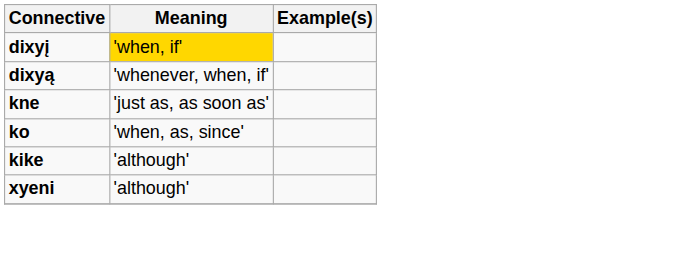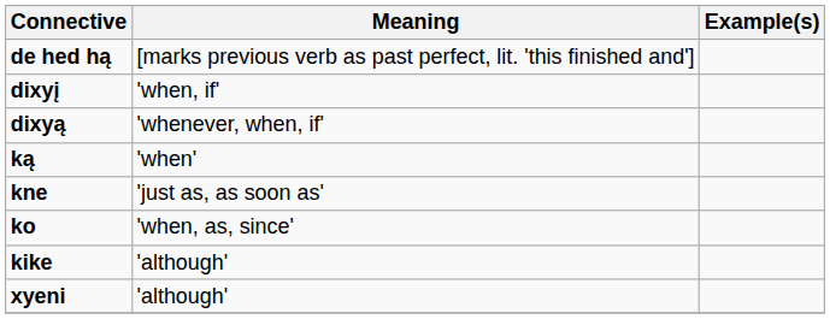 <table class="wikitable">
 <tr>
 <th>Connective</th>
 <th>Meaning</th>
 <th>Example(s)</th>
 </tr>
 <tr>
+<td><strong>de hed hą</strong></td>
+<td>[marks previous verb as past perfect, lit. 'this finished and']</td>
+<td><br></td>
+</tr>
+<tr>
 <td><strong>dixyį</strong></td>
-<td style="background: gold;">'when, if'</td>
+<td>'when, if'</td>
 <td><br></td>
 </tr>
 <tr>
 <td><strong>dixyą</strong></td>
 <td>'whenever, when, if'</td>
+<td><br></td>
+</tr>
+<tr>
+<td><strong>ką</strong></td>
+<td>'when'</td>
 <td><br></td>
 </tr>
 <tr>
 <td><strong>kne</strong></td>
 <td>'just as, as soon as'</td>
 <td></td>
 </tr>
 <tr>
 <td><strong>ko</strong></td>
 <td>'when, as, since'</td>
 <td></td>
 </tr>
 <tr>
 <td><strong>kike</strong></td>
 <td>'although'</td>
 <td><br></td>
 </tr>
 <tr>
 <td><strong>xyeni</strong></td>
 <td>'although'</td>
 <td><br></td>
 </tr>
 <tr>
 </tr>
 </table>
